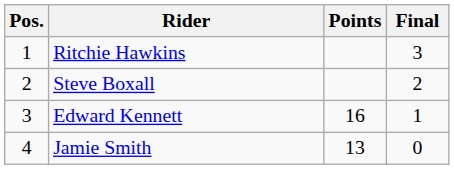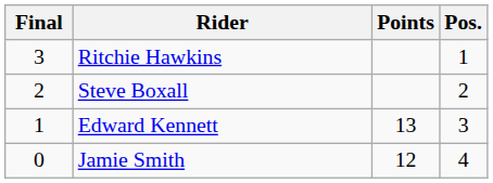 <table class=wikitable style="font-size:93%;">
 <tr>
-<th width=25px>Pos.</th>
+<th width=40px>Final</th>
 <th width=200px>Rider</th>
 <th width=40px>Points</th>
-<th width=40px>Final</th>
+<th width=25px>Pos.</th>
 </tr>
 <tr align=center>
-<td>1</td>
+<td>3</td>
 <td align=left><a href='#'>Ritchie Hawkins</a></td>
 <td></td>
-<td>3</td>
+<td>1</td>
 </tr>
 <tr align=center>
 <td>2</td>
 <td align=left><a href='#'>Steve Boxall</a></td>
 <td></td>
 <td>2</td>
 </tr>
 <tr align=center>
+<td>1</td>
+<td align=left><a href='#'>Edward Kennett</a></td>
+<td>13</td>
 <td>3</td>
-<td align=left><a href='#'>Edward Kennett</a></td>
-<td>16</td>
-<td>1</td>
 </tr>
 <tr align=center>
+<td>0</td>
+<td align=left><a href='#'>Jamie Smith</a></td>
+<td>12</td>
 <td>4</td>
-<td align=left><a href='#'>Jamie Smith</a></td>
-<td>13</td>
-<td>0</td>
 </tr>
 </table>
